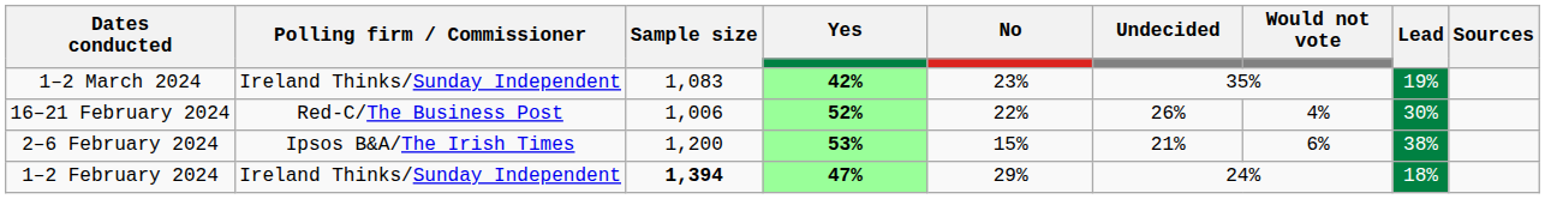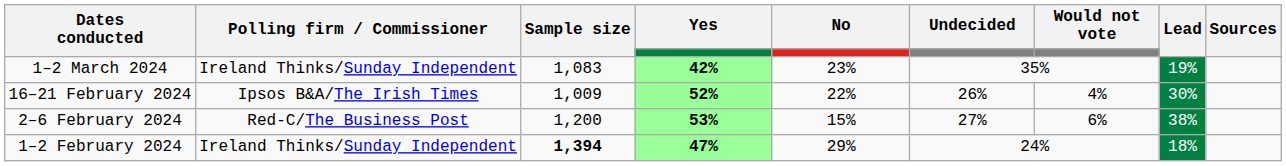 <table class="wikitable" style="text-align:center;font-size:95%;">
 <tr>
 <th rowspan="2">Dates<br> conducted</th>
 <th rowspan="2">Polling firm / Commissioner</th>
 <th rowspan="2">Sample size</th>
 <th>Yes</th>
 <th>No</th>
 <th>Undecided</th>
 <th>Would not vote</th>
 <th rowspan="2">Lead</th>
 <th rowspan="2">Sources</th>
 </tr>
 <tr>
 <th class="unsortable" style="background: rgb(0, 129, 66); width: 100px; color: white;"></th>
 <th class="unsortable" style="background: rgb(220, 36, 31); width: 100px; color: white;"></th>
 <th class="unsortable" style="background: gray; width: 90px; color: white;"></th>
 <th class="unsortable" style="background: gray; width: 90px; color: white;"></th>
 </tr>
 <tr>
 <td>1–2 March 2024</td>
 <td>Ireland Thinks/<a href='#'>Sunday Independent</a></td>
 <td>1,083</td>
 <td style="background: rgb(153, 255, 153);"><strong>42%</strong></td>
 <td>23%</td>
 <td colspan=2>35%</td>
 <td style="background: rgb(0, 129, 66); color: white;">19%</td>
 <td></td>
 </tr>
 <tr>
 <td>16–21 February 2024</td>
-<td>Red-C/<a href='#'>The Business Post</a></td>
-<td>1,006</td>
+<td>Ipsos B&A/<a href='#'>The Irish Times</a></td>
+<td>1,009</td>
 <td style="background: rgb(153, 255, 153);"><strong>52%</strong></td>
 <td>22%</td>
 <td>26%</td>
 <td>4%</td>
 <td style="background: rgb(0, 129, 66); color: white;">30%</td>
 <td></td>
 </tr>
 <tr>
 <td>2–6 February 2024</td>
-<td>Ipsos B&A/<a href='#'>The Irish Times</a></td>
+<td>Red-C/<a href='#'>The Business Post</a></td>
 <td>1,200</td>
 <td style="background: rgb(153, 255, 153);"><strong>53%</strong></td>
 <td>15%</td>
-<td>21%</td>
+<td>27%</td>
 <td>6%</td>
 <td style="background: rgb(0, 129, 66); color: white;">38%</td>
 <td></td>
 </tr>
 <tr>
 <td>1–2 February 2024</td>
 <td>Ireland Thinks/<a href='#'>Sunday Independent</a></td>
 <td><strong>1,394</strong></td>
 <td style="background: rgb(153, 255, 153);"><strong>47%</strong></td>
 <td>29%</td>
 <td colspan=2>24%</td>
 <td style="background: rgb(0, 129, 66); color: white;">18%</td>
 <td></td>
 </tr>
 </table>
